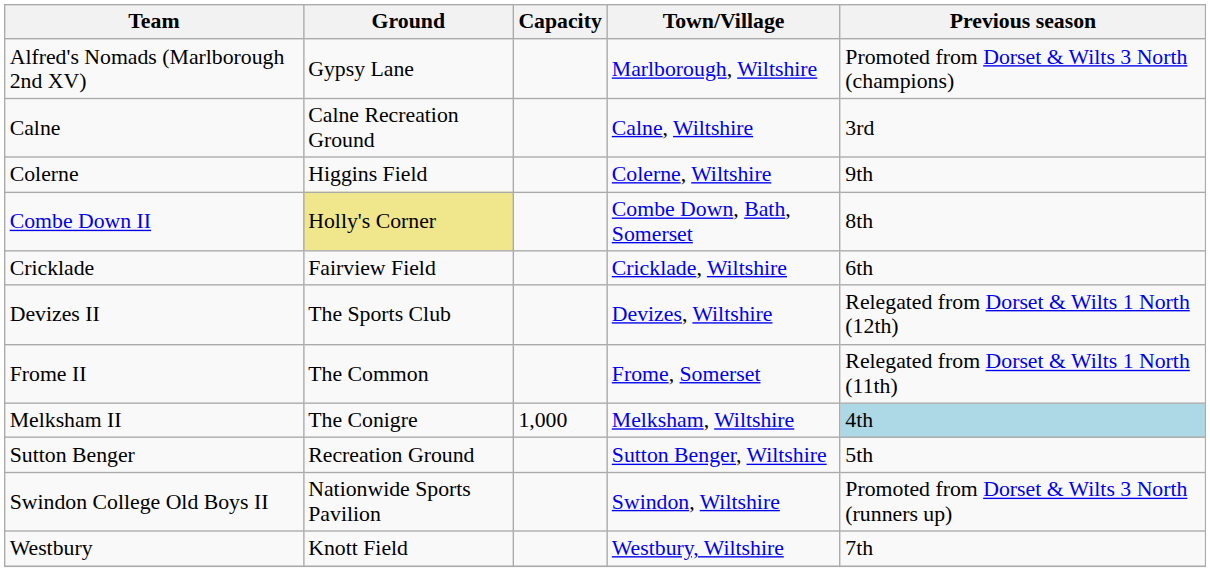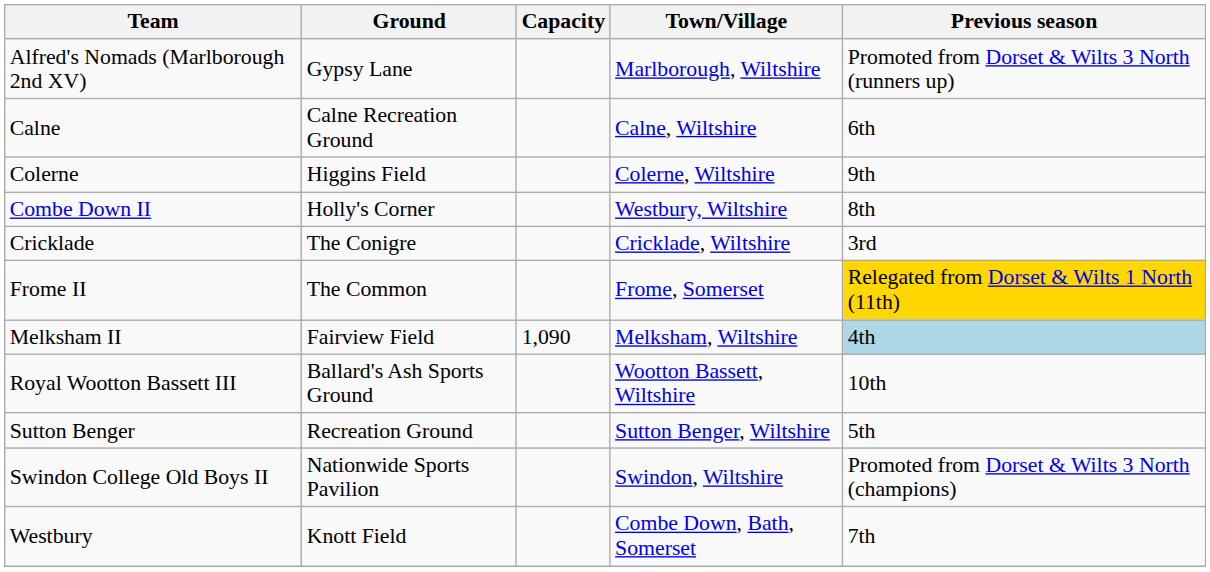 <table class="wikitable sortable" width=100%>
 <tr>
 <th>Team</th>
 <th>Ground</th>
 <th>Capacity</th>
 <th>Town/Village</th>
 <th>Previous season</th>
 </tr>
 <tr>
 <td>Alfred's Nomads (Marlborough 2nd XV)</td>
 <td>Gypsy Lane</td>
 <td></td>
 <td><a href='#'>Marlborough</a>, <a href='#'>Wiltshire</a></td>
-<td>Promoted from <a href='#'>Dorset & Wilts 3 North</a> (champions)</td>
+<td>Promoted from <a href='#'>Dorset & Wilts 3 North</a> (runners up)</td>
 </tr>
 <tr>
 <td>Calne</td>
 <td>Calne Recreation Ground</td>
 <td></td>
 <td><a href='#'>Calne</a>, <a href='#'>Wiltshire</a></td>
-<td>3rd</td>
+<td>6th</td>
 </tr>
 <tr>
 <td>Colerne</td>
 <td>Higgins Field</td>
 <td></td>
 <td><a href='#'>Colerne</a>, <a href='#'>Wiltshire</a></td>
 <td>9th</td>
 </tr>
 <tr>
 <td><a href='#'>Combe Down II</a></td>
-<td style="background: khaki;">Holly's Corner</td>
+<td>Holly's Corner</td>
 <td></td>
-<td><a href='#'>Combe Down</a>, <a href='#'>Bath</a>, <a href='#'>Somerset</a></td>
+<td><a href='#'>Westbury, Wiltshire</a></td>
 <td>8th</td>
 </tr>
 <tr>
 <td>Cricklade</td>
-<td>Fairview Field</td>
+<td>The Conigre</td>
 <td></td>
 <td><a href='#'>Cricklade</a>, <a href='#'>Wiltshire</a></td>
-<td>6th</td>
-</tr>
-<tr>
-<td>Devizes II</td>
-<td>The Sports Club</td>
-<td></td>
-<td><a href='#'>Devizes</a>, <a href='#'>Wiltshire</a></td>
-<td>Relegated from <a href='#'>Dorset & Wilts 1 North</a> (12th)</td>
+<td>3rd</td>
 </tr>
 <tr>
 <td>Frome II</td>
 <td>The Common</td>
 <td></td>
 <td><a href='#'>Frome</a>, <a href='#'>Somerset</a></td>
-<td>Relegated from <a href='#'>Dorset & Wilts 1 North</a> (11th)</td>
+<td style="background: gold;">Relegated from <a href='#'>Dorset & Wilts 1 North</a> (11th)</td>
 </tr>
 <tr>
 <td>Melksham II</td>
-<td>The Conigre</td>
-<td>1,000</td>
+<td>Fairview Field</td>
+<td>1,090</td>
 <td><a href='#'>Melksham</a>, <a href='#'>Wiltshire</a></td>
 <td style="background: lightblue;">4th</td>
+</tr>
+<tr>
+<td>Royal Wootton Bassett III</td>
+<td>Ballard's Ash Sports Ground</td>
+<td></td>
+<td><a href='#'>Wootton Bassett</a>, <a href='#'>Wiltshire</a></td>
+<td>10th</td>
 </tr>
 <tr>
 <td>Sutton Benger</td>
 <td>Recreation Ground</td>
 <td></td>
 <td><a href='#'>Sutton Benger</a>, <a href='#'>Wiltshire</a></td>
 <td>5th</td>
 </tr>
 <tr>
 <td>Swindon College Old Boys II</td>
 <td>Nationwide Sports Pavilion</td>
 <td></td>
 <td><a href='#'>Swindon</a>, <a href='#'>Wiltshire</a></td>
-<td>Promoted from <a href='#'>Dorset & Wilts 3 North</a> (runners up)</td>
+<td>Promoted from <a href='#'>Dorset & Wilts 3 North</a> (champions)</td>
 </tr>
 <tr>
 <td>Westbury</td>
 <td>Knott Field</td>
 <td></td>
-<td><a href='#'>Westbury, Wiltshire</a></td>
+<td><a href='#'>Combe Down</a>, <a href='#'>Bath</a>, <a href='#'>Somerset</a></td>
 <td>7th</td>
 </tr>
 <tr>
 </tr>
 </table>
